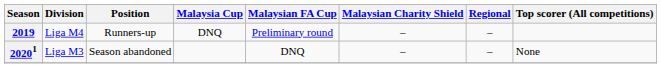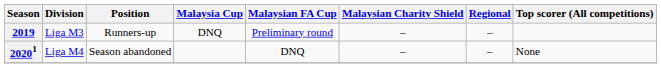 <table class="wikitable" style="font-size:89%;">
 <tr>
 <th>Season</th>
 <th>Division</th>
 <th>Position</th>
 <th><a href='#'>Malaysia Cup</a></th>
 <th><a href='#'>Malaysian FA Cup</a></th>
 <th><a href='#'>Malaysian Charity Shield</a></th>
 <th><a href='#'>Regional</a></th>
 <th>Top scorer (All competitions)</th>
 </tr>
 <tr>
 <th style="text-align:center;"><a href='#'>2019</a></th>
-<td style="text-align:center;"><a href='#'>Liga M4</a></td>
+<td style="text-align:center;"><a href='#'>Liga M3</a></td>
 <td style="text-align:center;">Runners-up</td>
 <td style="text-align:center;">DNQ</td>
 <td style="text-align:center;"><a href='#'>Preliminary round</a></td>
 <td style="text-align:center;">–</td>
 <td style="text-align:center;">–</td>
 <td></td>
 </tr>
 <tr>
 <th style="text-align:center;"><a href='#'>2020</a><sup>1</sup></th>
-<td style="text-align:center;"><a href='#'>Liga M3</a></td>
+<td style="text-align:center;"><a href='#'>Liga M4</a></td>
 <td style="text-align:center;">Season abandoned</td>
 <td style="text-align:center;"></td>
 <td style="text-align:center;">DNQ</td>
 <td style="text-align:center;">–</td>
 <td style="text-align:center;">–</td>
 <td>None</td>
 </tr>
 <tr>
 </tr>
 </table>
